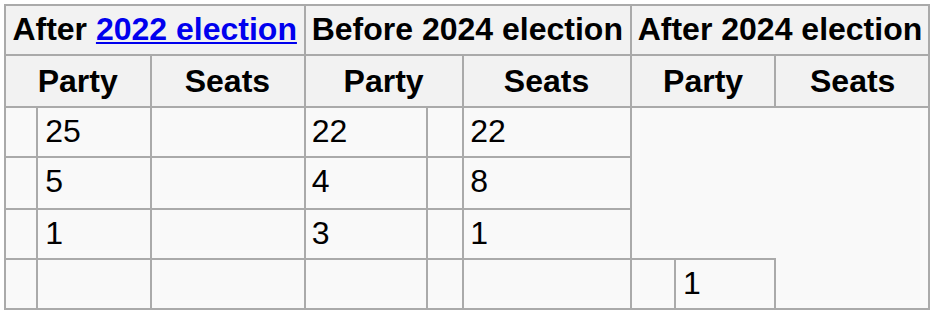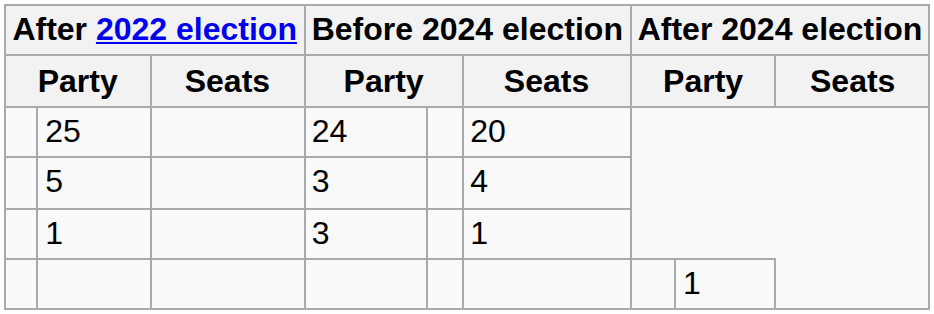 <table class="wikitable">
 <tr>
 <th colspan="3">After <a href='#'>2022 election</a></th>
 <th colspan="3">Before 2024 election</th>
 <th colspan="3">After 2024 election</th>
 </tr>
 <tr>
 <th colspan="2">Party</th>
 <th>Seats</th>
 <th colspan="2">Party</th>
 <th>Seats</th>
 <th colspan="2">Party</th>
 <th>Seats</th>
 </tr>
 <tr>
 <td></td>
 <td>25</td>
 <td></td>
-<td>22</td>
+<td>24</td>
 <td></td>
-<td>22</td>
+<td>20</td>
 </tr>
 <tr>
 <td></td>
 <td>5</td>
 <td></td>
+<td>3</td>
+<td></td>
 <td>4</td>
-<td></td>
-<td>8</td>
 </tr>
 <tr>
 <td></td>
 <td>1</td>
 <td></td>
 <td>3</td>
 <td></td>
 <td>1</td>
 </tr>
 <tr>
 <td></td>
 <td></td>
 <td></td>
 <td></td>
 <td></td>
 <td></td>
 <td></td>
 <td>1</td>
 </tr>
 </table>
